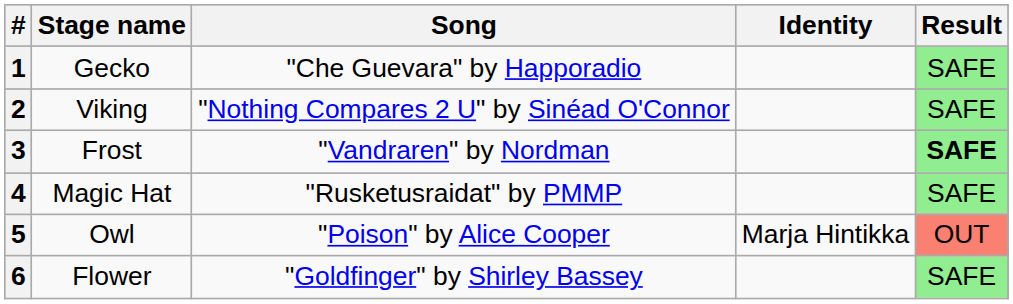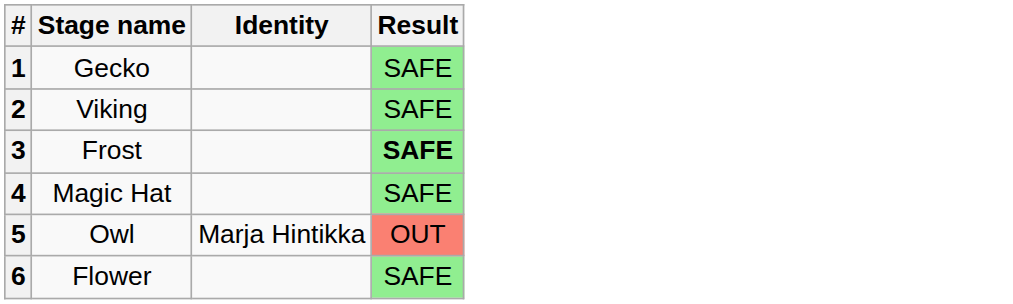 <table class="wikitable plainrowheaders" style="text-align: center;">
 <tr>
 <th>#</th>
 <th>Stage name</th>
-<th>Song</th>
 <th>Identity</th>
 <th>Result</th>
 </tr>
 <tr>
 <th>1</th>
 <td>Gecko</td>
-<td>"Che Guevara" by <a href='#'>Happoradio</a></td>
 <td></td>
 <td bgcolor=lightgreen>SAFE</td>
 </tr>
 <tr>
 <th>2</th>
 <td>Viking</td>
-<td>"<a href='#'>Nothing Compares 2 U</a>" by <a href='#'>Sinéad O'Connor</a></td>
 <td></td>
 <td bgcolor=lightgreen>SAFE</td>
 </tr>
 <tr>
 <th>3</th>
 <td>Frost</td>
-<td>"<a href='#'>Vandraren</a>" by <a href='#'>Nordman</a></td>
 <td></td>
 <td bgcolor=lightgreen><strong>SAFE</strong></td>
 </tr>
 <tr>
 <th>4</th>
 <td>Magic Hat</td>
-<td>"Rusketusraidat" by <a href='#'>PMMP</a></td>
 <td></td>
 <td bgcolor=lightgreen>SAFE</td>
 </tr>
 <tr>
 <th>5</th>
 <td>Owl</td>
-<td>"<a href='#'>Poison</a>" by <a href='#'>Alice Cooper</a></td>
 <td>Marja Hintikka</td>
 <td bgcolor=salmon>OUT</td>
 </tr>
 <tr>
 <th>6</th>
 <td>Flower</td>
-<td>"<a href='#'>Goldfinger</a>" by <a href='#'>Shirley Bassey</a></td>
 <td></td>
 <td bgcolor=lightgreen>SAFE</td>
 </tr>
 </table>
